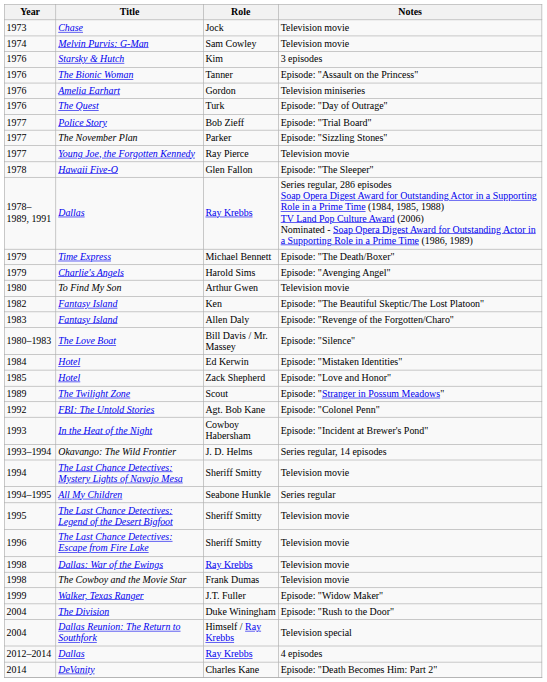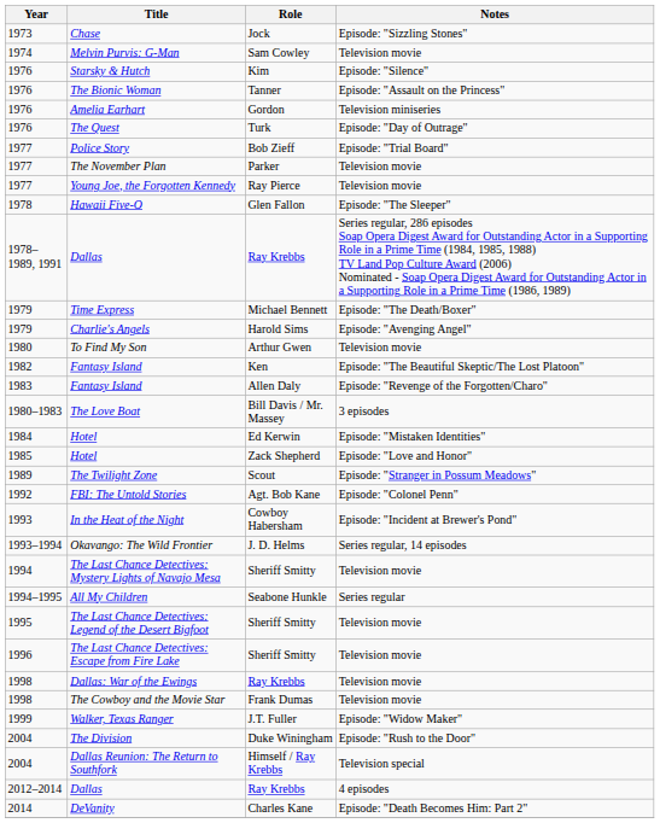 <table class="wikitable sortable">
 <tr>
 <th>Year</th>
 <th>Title</th>
 <th>Role</th>
 <th>Notes</th>
 </tr>
 <tr>
 <td>1973</td>
 <td><em><a href='#'>Chase</a></em></td>
 <td>Jock</td>
-<td>Television movie</td>
+<td>Episode: "Sizzling Stones"</td>
 </tr>
 <tr>
 <td>1974</td>
 <td><em><a href='#'>Melvin Purvis: G-Man</a></em></td>
 <td>Sam Cowley</td>
 <td>Television movie</td>
 </tr>
 <tr>
 <td>1976</td>
 <td><em><a href='#'>Starsky & Hutch</a></em></td>
 <td>Kim</td>
-<td>3 episodes</td>
+<td>Episode: "Silence"</td>
 </tr>
 <tr>
 <td>1976</td>
 <td><em><a href='#'>The Bionic Woman</a></em></td>
 <td>Tanner</td>
 <td>Episode: "Assault on the Princess"</td>
 </tr>
 <tr>
 <td>1976</td>
 <td><em><a href='#'>Amelia Earhart</a></em></td>
 <td>Gordon</td>
 <td>Television miniseries</td>
 </tr>
 <tr>
 <td>1976</td>
 <td><em><a href='#'>The Quest</a></em></td>
 <td>Turk</td>
 <td>Episode: "Day of Outrage"</td>
 </tr>
 <tr>
 <td>1977</td>
 <td><em><a href='#'>Police Story</a></em></td>
 <td>Bob Zieff</td>
 <td>Episode: "Trial Board"</td>
 </tr>
 <tr>
 <td>1977</td>
 <td><em>The November Plan</em></td>
 <td>Parker</td>
-<td>Episode: "Sizzling Stones"</td>
+<td>Television movie</td>
 </tr>
 <tr>
 <td>1977</td>
 <td><em><a href='#'>Young Joe, the Forgotten Kennedy</a></em></td>
 <td>Ray Pierce</td>
 <td>Television movie</td>
 </tr>
 <tr>
 <td>1978</td>
 <td><em><a href='#'>Hawaii Five-O</a></em></td>
 <td>Glen Fallon</td>
 <td>Episode: "The Sleeper"</td>
 </tr>
 <tr>
 <td>1978–1989, 1991</td>
 <td><em><a href='#'>Dallas</a></em></td>
 <td><a href='#'>Ray Krebbs</a></td>
 <td>Series regular, 286 episodes<br><a href='#'>Soap Opera Digest Award for Outstanding Actor in a Supporting Role in a Prime Time</a> (1984, 1985, 1988)<br><a href='#'>TV Land Pop Culture Award</a> (2006)<br>Nominated - <a href='#'>Soap Opera Digest Award for Outstanding Actor in a Supporting Role in a Prime Time</a> (1986, 1989)</td>
 </tr>
 <tr>
 <td>1979</td>
 <td><em><a href='#'>Time Express</a></em></td>
 <td>Michael Bennett</td>
 <td>Episode: "The Death/Boxer"</td>
 </tr>
 <tr>
 <td>1979</td>
 <td><em><a href='#'>Charlie's Angels</a></em></td>
 <td>Harold Sims</td>
 <td>Episode: "Avenging Angel"</td>
 </tr>
 <tr>
 <td>1980</td>
 <td><em>To Find My Son</em></td>
 <td>Arthur Gwen</td>
 <td>Television movie</td>
 </tr>
 <tr>
 <td>1982</td>
 <td><em><a href='#'>Fantasy Island</a></em></td>
 <td>Ken</td>
 <td>Episode: "The Beautiful Skeptic/The Lost Platoon"</td>
 </tr>
 <tr>
 <td>1983</td>
 <td><em><a href='#'>Fantasy Island</a></em></td>
 <td>Allen Daly</td>
 <td>Episode: "Revenge of the Forgotten/Charo"</td>
 </tr>
 <tr>
 <td>1980–1983</td>
 <td><em><a href='#'>The Love Boat</a></em></td>
 <td>Bill Davis / Mr. Massey</td>
-<td>Episode: "Silence"</td>
+<td>3 episodes</td>
 </tr>
 <tr>
 <td>1984</td>
 <td><em><a href='#'>Hotel</a></em></td>
 <td>Ed Kerwin</td>
 <td>Episode: "Mistaken Identities"</td>
 </tr>
 <tr>
 <td>1985</td>
 <td><em><a href='#'>Hotel</a></em></td>
 <td>Zack Shepherd</td>
 <td>Episode: "Love and Honor"</td>
 </tr>
 <tr>
 <td>1989</td>
 <td><em><a href='#'>The Twilight Zone</a></em></td>
 <td>Scout</td>
 <td>Episode: "<a href='#'>Stranger in Possum Meadows</a>"</td>
 </tr>
 <tr>
 <td>1992</td>
 <td><em><a href='#'>FBI: The Untold Stories</a></em></td>
 <td>Agt. Bob Kane</td>
 <td>Episode: "Colonel Penn"</td>
 </tr>
 <tr>
 <td>1993</td>
 <td><em><a href='#'>In the Heat of the Night</a></em></td>
 <td>Cowboy Habersham</td>
 <td>Episode: "Incident at Brewer's Pond"</td>
 </tr>
 <tr>
 <td>1993–1994</td>
 <td><em>Okavango: The Wild Frontier</em></td>
 <td>J. D. Helms</td>
 <td>Series regular, 14 episodes</td>
 </tr>
 <tr>
 <td>1994</td>
 <td><em><a href='#'>The Last Chance Detectives: Mystery Lights of Navajo Mesa</a></em></td>
 <td>Sheriff Smitty</td>
 <td>Television movie</td>
 </tr>
 <tr>
 <td>1994–1995</td>
 <td><em><a href='#'>All My Children</a></em></td>
 <td>Seabone Hunkle</td>
 <td>Series regular</td>
 </tr>
 <tr>
 <td>1995</td>
 <td><em><a href='#'>The Last Chance Detectives: Legend of the Desert Bigfoot</a></em></td>
 <td>Sheriff Smitty</td>
 <td>Television movie</td>
 </tr>
 <tr>
 <td>1996</td>
 <td><em><a href='#'>The Last Chance Detectives: Escape from Fire Lake</a></em></td>
 <td>Sheriff Smitty</td>
 <td>Television movie</td>
 </tr>
 <tr>
 <td>1998</td>
 <td><em><a href='#'>Dallas: War of the Ewings</a></em></td>
 <td><a href='#'>Ray Krebbs</a></td>
 <td>Television movie</td>
 </tr>
 <tr>
 <td>1998</td>
 <td><em>The Cowboy and the Movie Star</em></td>
 <td>Frank Dumas</td>
 <td>Television movie</td>
 </tr>
 <tr>
 <td>1999</td>
 <td><em><a href='#'>Walker, Texas Ranger</a></em></td>
 <td>J.T. Fuller</td>
 <td>Episode: "Widow Maker"</td>
 </tr>
 <tr>
 <td>2004</td>
 <td><em><a href='#'>The Division</a></em></td>
 <td>Duke Winingham</td>
 <td>Episode: "Rush to the Door"</td>
 </tr>
 <tr>
 <td>2004</td>
 <td><em><a href='#'>Dallas Reunion: The Return to Southfork</a></em></td>
 <td>Himself / <a href='#'>Ray Krebbs</a></td>
 <td>Television special</td>
 </tr>
 <tr>
 <td>2012–2014</td>
 <td><em><a href='#'>Dallas</a></em></td>
 <td><a href='#'>Ray Krebbs</a></td>
 <td>4 episodes</td>
 </tr>
 <tr>
 <td>2014</td>
 <td><em><a href='#'>DeVanity</a></em></td>
 <td>Charles Kane</td>
 <td>Episode: "Death Becomes Him: Part 2"</td>
 </tr>
 <tr>
 </tr>
 </table>
